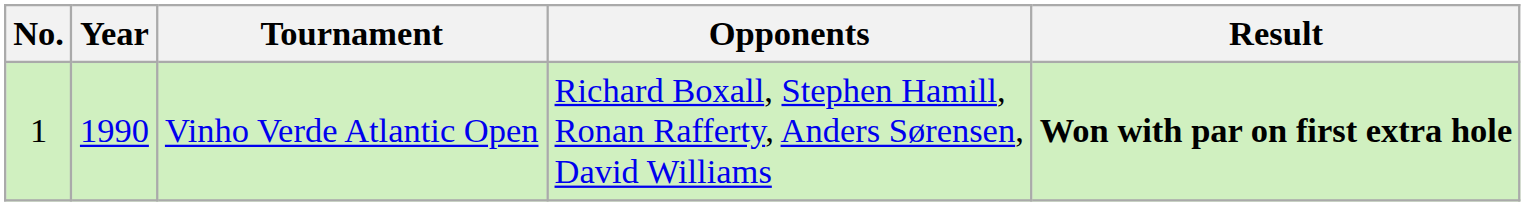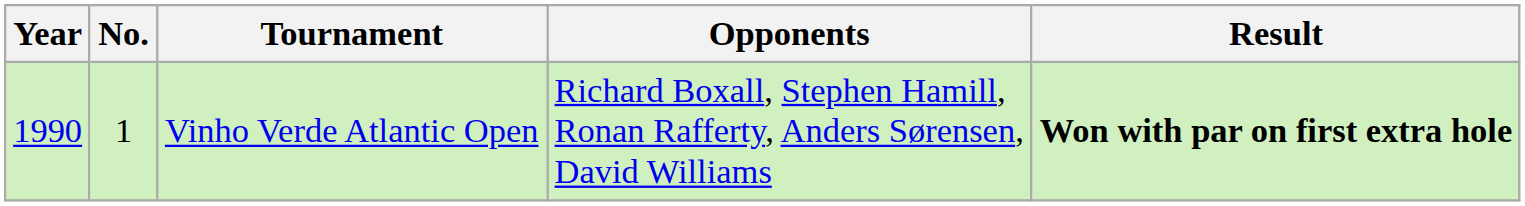 <table class="wikitable" style="font-size:95%;">
 <tr>
+<th>Year</th>
 <th>No.</th>
-<th>Year</th>
 <th>Tournament</th>
 <th>Opponents</th>
 <th>Result</th>
 </tr>
 <tr style="background:#D0F0C0;">
+<td><a href='#'>1990</a></td>
 <td align=center>1</td>
-<td><a href='#'>1990</a></td>
 <td><a href='#'>Vinho Verde Atlantic Open</a></td>
 <td> <a href='#'>Richard Boxall</a>,  <a href='#'>Stephen Hamill</a>,<br> <a href='#'>Ronan Rafferty</a>,  <a href='#'>Anders Sørensen</a>,<br> <a href='#'>David Williams</a></td>
 <td><strong>Won with par on first extra hole</strong></td>
 </tr>
 </table>
